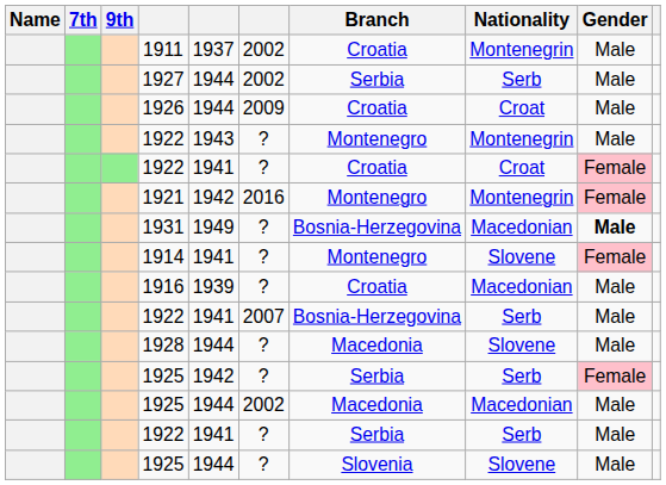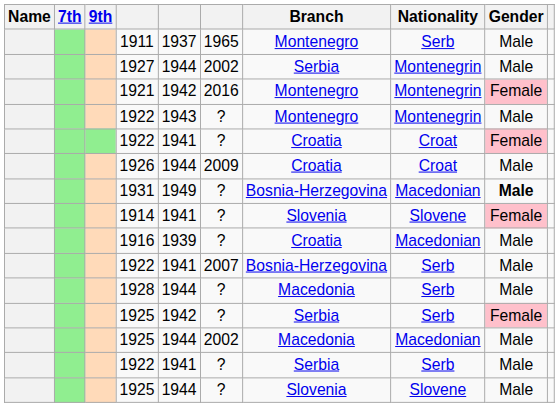 <table class="wikitable sortable" style=text-align:center>
 <tr>
 <th scope="col">Name</th>
 <th scope="col"><a href='#'>7th</a></th>
 <th scope="col"><a href='#'>9th</a></th>
 <th scope="col"></th>
 <th scope="col"></th>
 <th scope="col"></th>
 <th scope="col">Branch</th>
 <th scope="col">Nationality</th>
 <th scope="col">Gender</th>
 <th scope="col" class="unsortable"></th>
 </tr>
 <tr>
 <th align="center" scope="row" style="font-weight:normal;"></th>
 <td bgcolor = LightGreen></td>
 <td bgcolor = PeachPuff></td>
 <td>1911</td>
 <td>1937</td>
-<td>2002</td>
-<td><a href='#'>Croatia</a></td>
-<td><a href='#'>Montenegrin</a></td>
+<td>1965</td>
+<td><a href='#'>Montenegro</a></td>
+<td><a href='#'>Serb</a></td>
 <td>Male</td>
 <td></td>
 </tr>
 <tr>
 <th align="center" scope="row" style="font-weight:normal;"></th>
 <td bgcolor = LightGreen></td>
 <td bgcolor = PeachPuff></td>
 <td>1927</td>
 <td>1944</td>
 <td>2002</td>
 <td><a href='#'>Serbia</a></td>
-<td><a href='#'>Serb</a></td>
+<td><a href='#'>Montenegrin</a></td>
 <td>Male</td>
 <td></td>
 </tr>
 <tr>
 <th align="center" scope="row" style="font-weight:normal;"></th>
 <td bgcolor = LightGreen></td>
 <td bgcolor = PeachPuff></td>
-<td>1926</td>
-<td>1944</td>
-<td>2009</td>
-<td><a href='#'>Croatia</a></td>
-<td><a href='#'>Croat</a></td>
-<td>Male</td>
+<td>1921</td>
+<td>1942</td>
+<td>2016</td>
+<td><a href='#'>Montenegro</a></td>
+<td><a href='#'>Montenegrin</a></td>
+<td style="background: Pink">Female</td>
 <td></td>
 </tr>
 <tr>
 <th align="center" scope="row" style="font-weight:normal;"></th>
 <td bgcolor = LightGreen></td>
 <td bgcolor = PeachPuff></td>
 <td>1922</td>
 <td>1943</td>
 <td>?</td>
 <td><a href='#'>Montenegro</a></td>
 <td><a href='#'>Montenegrin</a></td>
 <td>Male</td>
 <td></td>
 </tr>
 <tr>
 <th align="center" scope="row" style="font-weight:normal;"></th>
 <td bgcolor = LightGreen></td>
 <td bgcolor = LightGreen></td>
 <td>1922</td>
 <td>1941</td>
 <td>?</td>
 <td><a href='#'>Croatia</a></td>
 <td><a href='#'>Croat</a></td>
 <td style="background: Pink">Female</td>
 <td></td>
 </tr>
 <tr>
 <th align="center" scope="row" style="font-weight:normal;"></th>
 <td bgcolor = LightGreen></td>
 <td bgcolor = PeachPuff></td>
-<td>1921</td>
-<td>1942</td>
-<td>2016</td>
-<td><a href='#'>Montenegro</a></td>
-<td><a href='#'>Montenegrin</a></td>
-<td style="background: Pink">Female</td>
+<td>1926</td>
+<td>1944</td>
+<td>2009</td>
+<td><a href='#'>Croatia</a></td>
+<td><a href='#'>Croat</a></td>
+<td>Male</td>
 <td></td>
 </tr>
 <tr>
 <th align="center" scope="row" style="font-weight:normal;"></th>
 <td bgcolor = LightGreen></td>
 <td bgcolor = PeachPuff></td>
 <td>1931</td>
 <td>1949</td>
 <td>?</td>
 <td><a href='#'>Bosnia-Herzegovina</a></td>
 <td><a href='#'>Macedonian</a></td>
 <td><strong>Male</strong></td>
 <td></td>
 </tr>
 <tr>
 <th align="center" scope="row" style="font-weight:normal;"></th>
 <td bgcolor = LightGreen></td>
 <td bgcolor = PeachPuff></td>
 <td>1914</td>
 <td>1941</td>
 <td>?</td>
-<td><a href='#'>Montenegro</a></td>
+<td><a href='#'>Slovenia</a></td>
 <td><a href='#'>Slovene</a></td>
 <td style="background: Pink">Female</td>
 <td></td>
 </tr>
 <tr>
 <th align="center" scope="row" style="font-weight:normal;"></th>
 <td bgcolor = LightGreen></td>
 <td bgcolor = PeachPuff></td>
 <td>1916</td>
 <td>1939</td>
 <td>?</td>
 <td><a href='#'>Croatia</a></td>
 <td><a href='#'>Macedonian</a></td>
 <td>Male</td>
 <td></td>
 </tr>
 <tr>
 <th align="center" scope="row" style="font-weight:normal;"></th>
 <td bgcolor = LightGreen></td>
 <td bgcolor = PeachPuff></td>
 <td>1922</td>
 <td>1941</td>
 <td>2007</td>
 <td><a href='#'>Bosnia-Herzegovina</a></td>
 <td><a href='#'>Serb</a></td>
 <td>Male</td>
 <td></td>
 </tr>
 <tr>
 <th align="center" scope="row" style="font-weight:normal;"></th>
 <td bgcolor = LightGreen></td>
 <td bgcolor = PeachPuff></td>
 <td>1928</td>
 <td>1944</td>
 <td>?</td>
 <td><a href='#'>Macedonia</a></td>
-<td><a href='#'>Slovene</a></td>
+<td><a href='#'>Serb</a></td>
 <td>Male</td>
 <td></td>
 </tr>
 <tr>
 <th align="center" scope="row" style="font-weight:normal;"></th>
 <td bgcolor = LightGreen></td>
 <td bgcolor = PeachPuff></td>
 <td>1925</td>
 <td>1942</td>
 <td>?</td>
 <td><a href='#'>Serbia</a></td>
 <td><a href='#'>Serb</a></td>
 <td style="background: Pink">Female</td>
 <td></td>
 </tr>
 <tr>
 <th align="center" scope="row" style="font-weight:normal;"></th>
 <td bgcolor = LightGreen></td>
 <td bgcolor = PeachPuff></td>
 <td>1925</td>
 <td>1944</td>
 <td>2002</td>
 <td><a href='#'>Macedonia</a></td>
 <td><a href='#'>Macedonian</a></td>
 <td>Male</td>
 <td></td>
 </tr>
 <tr>
 <th align="center" scope="row" style="font-weight:normal;"></th>
 <td bgcolor = LightGreen></td>
 <td bgcolor = PeachPuff></td>
 <td>1922</td>
 <td>1941</td>
 <td>?</td>
 <td><a href='#'>Serbia</a></td>
 <td><a href='#'>Serb</a></td>
 <td>Male</td>
 <td></td>
 </tr>
 <tr>
 <th align="center" scope="row" style="font-weight:normal;"></th>
 <td bgcolor = LightGreen></td>
 <td bgcolor = PeachPuff></td>
 <td>1925</td>
 <td>1944</td>
 <td>?</td>
 <td><a href='#'>Slovenia</a></td>
 <td><a href='#'>Slovene</a></td>
 <td>Male</td>
 <td></td>
 </tr>
 </table>
